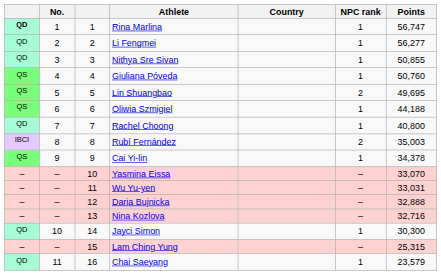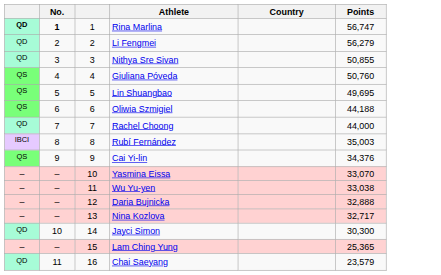 <table class="wikitable" style="font-size:90%; text-align:center">
 <tr>
 <th width="50"></th>
 <th width="50">No.</th>
 <th width="50"></th>
 <th width="200">Athlete</th>
 <th width="150">Country</th>
-<th width="75">NPC rank</th>
 <th width="75">Points</th>
 </tr>
 <tr>
 <td bgcolor="#A7FCD7"><strong><sup>QD</sup></strong></td>
-<td>1</td>
+<td><strong>1</strong></td>
 <td>1</td>
 <td align="left"><a href='#'>Rina Marlina</a></td>
 <td align="left"></td>
-<td>1</td>
 <td>56,747</td>
 </tr>
 <tr>
 <td bgcolor="#A7FCD7"><sup>QD</sup></td>
 <td>2</td>
 <td>2</td>
 <td align="left"><a href='#'>Li Fengmei</a></td>
 <td align="left"></td>
-<td>1</td>
-<td>56,277</td>
+<td>56,279</td>
 </tr>
 <tr>
 <td bgcolor="#A7FCD7"><sup>QD</sup></td>
 <td>3</td>
 <td>3</td>
 <td align="left"><a href='#'>Nithya Sre Sivan</a></td>
 <td align="left"></td>
-<td>1</td>
 <td>50,855</td>
 </tr>
 <tr>
 <td bgcolor="#79FF79"><sup>QS</sup></td>
 <td>4</td>
 <td>4</td>
 <td align="left"><a href='#'>Giuliana Póveda</a></td>
 <td align="left"></td>
-<td>1</td>
 <td>50,760</td>
 </tr>
 <tr>
 <td bgcolor="#79FF79"><sup>QS</sup></td>
 <td>5</td>
 <td>5</td>
 <td align="left"><a href='#'>Lin Shuangbao</a></td>
 <td align="left"></td>
-<td>2</td>
 <td>49,695</td>
 </tr>
 <tr>
 <td bgcolor="#79FF79"><sup>QS</sup></td>
 <td>6</td>
 <td>6</td>
 <td align="left"><a href='#'>Oliwia Szmigiel</a></td>
 <td align="left"></td>
-<td>1</td>
 <td>44,188</td>
 </tr>
 <tr>
 <td bgcolor="#A7FCD7"><sup>QD</sup></td>
 <td>7</td>
 <td>7</td>
 <td align="left"><a href='#'>Rachel Choong</a></td>
 <td align="left"></td>
-<td>1</td>
-<td>40,800</td>
+<td>44,000</td>
 </tr>
 <tr>
 <td bgcolor="#E6CAFF"><sup>IBCI</sup></td>
 <td>8</td>
 <td>8</td>
 <td align="left"><a href='#'>Rubí Fernández</a></td>
 <td align="left"></td>
-<td>2</td>
 <td>35,003</td>
 </tr>
 <tr>
 <td bgcolor="#79FF79"><sup>QS</sup></td>
 <td>9</td>
 <td>9</td>
 <td align="left"><a href='#'>Cai Yi-lin</a></td>
 <td align="left"></td>
-<td>1</td>
-<td>34,378</td>
+<td>34,376</td>
 </tr>
 <tr bgcolor="#FFD2D2">
 <td>–</td>
 <td>–</td>
 <td>10</td>
 <td align="left"><a href='#'>Yasmina Eissa</a></td>
 <td align="left"></td>
-<td>–</td>
 <td>33,070</td>
 </tr>
 <tr bgcolor="#FFD2D2">
 <td>–</td>
 <td>–</td>
 <td>11</td>
 <td align="left"><a href='#'>Wu Yu-yen</a></td>
 <td align="left"></td>
-<td>–</td>
-<td>33,031</td>
+<td>33,038</td>
 </tr>
 <tr bgcolor="#FFD2D2">
 <td>–</td>
 <td>–</td>
 <td>12</td>
 <td align="left"><a href='#'>Daria Bujnicka</a></td>
 <td align="left"></td>
-<td>–</td>
 <td>32,888</td>
 </tr>
 <tr bgcolor="#FFD2D2">
 <td>–</td>
 <td>–</td>
 <td>13</td>
 <td align="left"><a href='#'>Nina Kozlova</a></td>
 <td align="left"></td>
-<td>–</td>
-<td>32,716</td>
+<td>32,717</td>
 </tr>
 <tr>
 <td bgcolor="#A7FCD7"><sup>QD</sup></td>
 <td>10</td>
 <td>14</td>
 <td align="left"><a href='#'>Jayci Simon</a></td>
 <td align="left"></td>
-<td>1</td>
 <td>30,300</td>
 </tr>
 <tr bgcolor="#FFD2D2">
 <td>–</td>
 <td>–</td>
 <td>15</td>
 <td align="left"><a href='#'>Lam Ching Yung</a></td>
 <td align="left"></td>
-<td>–</td>
-<td>25,315</td>
+<td>25,365</td>
 </tr>
 <tr>
 <td bgcolor="#A7FCD7"><sup>QD</sup></td>
 <td>11</td>
 <td>16</td>
 <td align="left"><a href='#'>Chai Saeyang</a></td>
 <td align="left"></td>
-<td>1</td>
 <td>23,579</td>
 </tr>
 </table>
